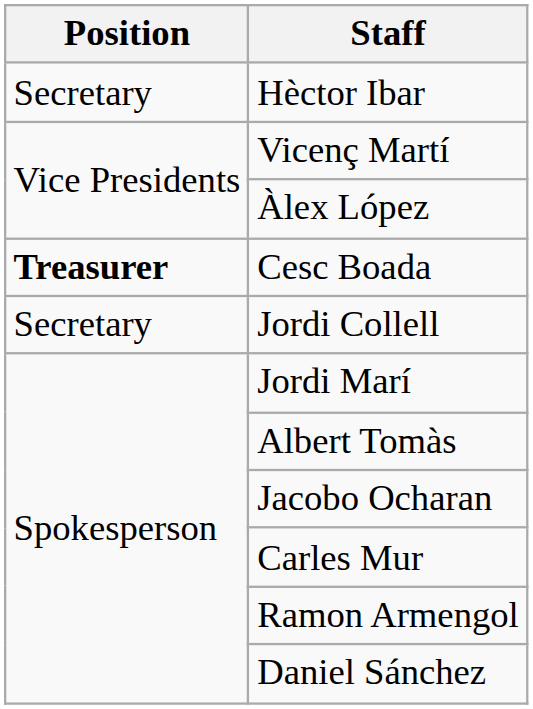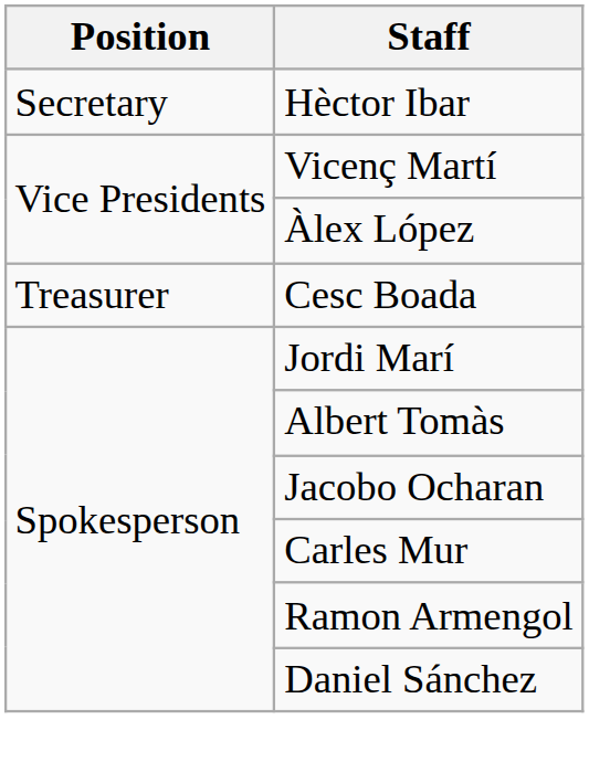 <table class="wikitable">
 <tr>
 <th>Position</th>
 <th>Staff</th>
 </tr>
 <tr>
 <td>Secretary</td>
 <td>Hèctor Ibar</td>
 </tr>
 <tr>
 <td rowspan="2">Vice Presidents</td>
 <td>Vicenç Martí</td>
 </tr>
 <tr>
 <td>Àlex López</td>
 </tr>
 <tr>
-<td><strong>Treasurer</strong></td>
+<td>Treasurer</td>
 <td>Cesc Boada</td>
-</tr>
-<tr>
-<td>Secretary</td>
-<td>Jordi Collell</td>
 </tr>
 <tr>
 <td rowspan="6">Spokesperson</td>
 <td>Jordi Marí</td>
 </tr>
 <tr>
 <td>Albert Tomàs</td>
 </tr>
 <tr>
 <td>Jacobo Ocharan</td>
 </tr>
 <tr>
 <td>Carles Mur</td>
 </tr>
 <tr>
 <td>Ramon Armengol</td>
 </tr>
 <tr>
 <td>Daniel Sánchez</td>
 </tr>
 </table>
